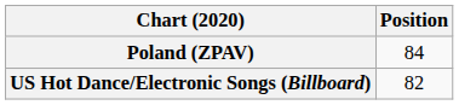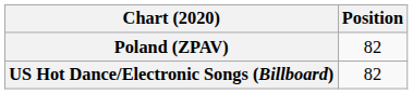 <table class="wikitable sortable plainrowheaders" style="text-align:center">
 <tr>
 <th scope="col">Chart (2020)</th>
 <th scope="col">Position</th>
 </tr>
 <tr>
 <th scope="row">Poland (ZPAV)</th>
-<td>84</td>
+<td>82</td>
 </tr>
 <tr>
 <th scope="row">US Hot Dance/Electronic Songs (<em>Billboard</em>)</th>
 <td>82</td>
 </tr>
 </table>
